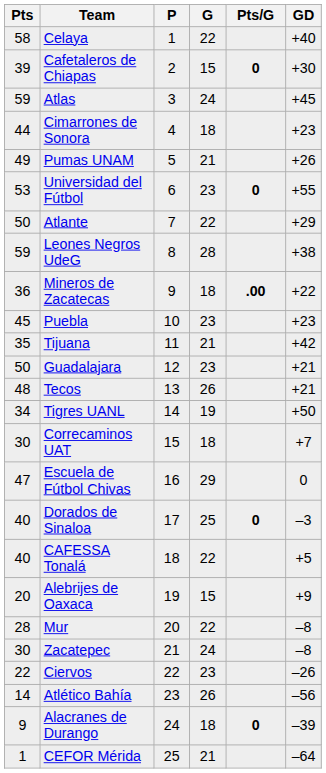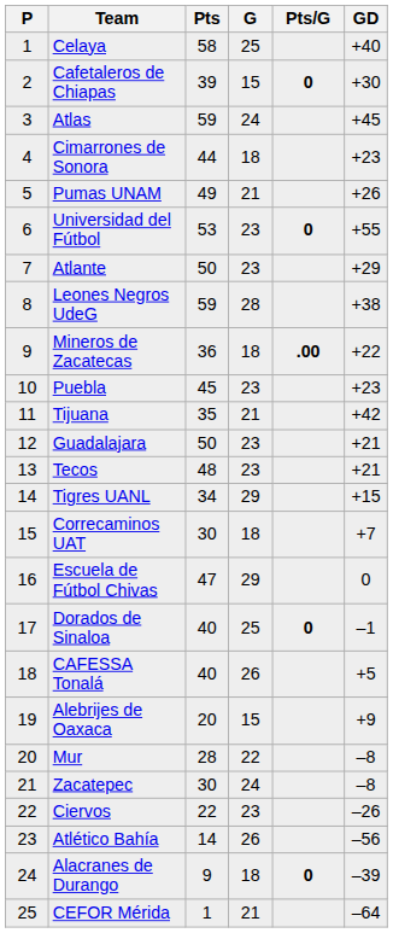 <table class="wikitable" style="text-align: center;">
 <tr>
+<th width=33>P</th>
+<th width=120>Team</th>
 <th width=33>Pts</th>
-<th width=120>Team</th>
-<th width=33>P</th>
 <th width=33>G</th>
 <th width=60>Pts/G</th>
 <th width=33>GD</th>
 </tr>
 <tr bgcolor=#EEEEEE>
+<td>1</td>
+<td align=left><a href='#'>Celaya</a></td>
 <td>58</td>
-<td align=left><a href='#'>Celaya</a></td>
-<td>1</td>
-<td>22</td>
+<td>25</td>
 <td><strong></strong></td>
 <td>+40</td>
 </tr>
 <tr bgcolor=#EEEEEE>
+<td>2</td>
+<td align=left><a href='#'>Cafetaleros de Chiapas</a></td>
 <td>39</td>
-<td align=left><a href='#'>Cafetaleros de Chiapas</a></td>
-<td>2</td>
 <td>15</td>
 <td><strong>0</strong></td>
 <td>+30</td>
 </tr>
 <tr bgcolor=#EEEEEE>
+<td>3</td>
+<td align=left><a href='#'>Atlas</a></td>
 <td>59</td>
-<td align=left><a href='#'>Atlas</a></td>
-<td>3</td>
 <td>24</td>
 <td><strong></strong></td>
 <td>+45</td>
 </tr>
 <tr bgcolor=#EEEEEE>
+<td>4</td>
+<td align=left><a href='#'>Cimarrones de Sonora</a></td>
 <td>44</td>
-<td align=left><a href='#'>Cimarrones de Sonora</a></td>
-<td>4</td>
 <td>18</td>
 <td><strong></strong></td>
 <td>+23</td>
 </tr>
 <tr bgcolor=#EEEEEE>
+<td>5</td>
+<td align=left><a href='#'>Pumas UNAM</a></td>
 <td>49</td>
-<td align=left><a href='#'>Pumas UNAM</a></td>
-<td>5</td>
 <td>21</td>
 <td><strong></strong></td>
 <td>+26</td>
 </tr>
 <tr bgcolor=#EEEEEE>
+<td>6</td>
+<td align=left><a href='#'>Universidad del Fútbol</a></td>
 <td>53</td>
-<td align=left><a href='#'>Universidad del Fútbol</a></td>
-<td>6</td>
 <td>23</td>
 <td><strong>0</strong></td>
 <td>+55</td>
 </tr>
 <tr bgcolor=#EEEEEE>
+<td>7</td>
+<td align=left><a href='#'>Atlante</a></td>
 <td>50</td>
-<td align=left><a href='#'>Atlante</a></td>
-<td>7</td>
-<td>22</td>
+<td>23</td>
 <td><strong></strong></td>
 <td>+29</td>
 </tr>
 <tr bgcolor=#EEEEEE>
+<td>8</td>
+<td align=left><a href='#'>Leones Negros UdeG</a></td>
 <td>59</td>
-<td align=left><a href='#'>Leones Negros UdeG</a></td>
-<td>8</td>
 <td>28</td>
 <td><strong></strong></td>
 <td>+38</td>
 </tr>
 <tr bgcolor=#EEEEEE>
+<td>9</td>
+<td align=left><a href='#'>Mineros de Zacatecas</a></td>
 <td>36</td>
-<td align=left><a href='#'>Mineros de Zacatecas</a></td>
-<td>9</td>
 <td>18</td>
 <td><strong>.00</strong></td>
 <td>+22</td>
 </tr>
 <tr bgcolor=#EEEEEE>
+<td>10</td>
+<td align=left><a href='#'>Puebla</a></td>
 <td>45</td>
-<td align=left><a href='#'>Puebla</a></td>
-<td>10</td>
 <td>23</td>
 <td><strong></strong></td>
 <td>+23</td>
 </tr>
 <tr bgcolor=#EEEEEE>
+<td>11</td>
+<td align=left><a href='#'>Tijuana</a></td>
 <td>35</td>
-<td align=left><a href='#'>Tijuana</a></td>
-<td>11</td>
 <td>21</td>
 <td><strong></strong></td>
 <td>+42</td>
 </tr>
 <tr bgcolor=#EEEEEE>
+<td>12</td>
+<td align=left><a href='#'>Guadalajara</a></td>
 <td>50</td>
-<td align=left><a href='#'>Guadalajara</a></td>
-<td>12</td>
 <td>23</td>
 <td><strong></strong></td>
 <td>+21</td>
 </tr>
 <tr bgcolor=#EEEEEE>
+<td>13</td>
+<td align=left><a href='#'>Tecos</a></td>
 <td>48</td>
-<td align=left><a href='#'>Tecos</a></td>
-<td>13</td>
-<td>26</td>
+<td>23</td>
 <td><strong></strong></td>
 <td>+21</td>
 </tr>
 <tr bgcolor=#EEEEEE>
+<td>14</td>
+<td align=left><a href='#'>Tigres UANL</a></td>
 <td>34</td>
-<td align=left><a href='#'>Tigres UANL</a></td>
-<td>14</td>
-<td>19</td>
+<td>29</td>
 <td><strong></strong></td>
-<td>+50</td>
+<td>+15</td>
 </tr>
 <tr bgcolor=#EEEEEE>
+<td>15</td>
+<td align=left><a href='#'>Correcaminos UAT</a></td>
 <td>30</td>
-<td align=left><a href='#'>Correcaminos UAT</a></td>
-<td>15</td>
 <td>18</td>
 <td><strong></strong></td>
 <td>+7</td>
 </tr>
 <tr bgcolor=#EEEEEE>
+<td>16</td>
+<td align=left><a href='#'>Escuela de Fútbol Chivas</a></td>
 <td>47</td>
-<td align=left><a href='#'>Escuela de Fútbol Chivas</a></td>
-<td>16</td>
 <td>29</td>
 <td><strong></strong></td>
 <td>0</td>
 </tr>
 <tr bgcolor=#EEEEEE>
+<td>17</td>
+<td align=left><a href='#'>Dorados de Sinaloa</a></td>
 <td>40</td>
-<td align=left><a href='#'>Dorados de Sinaloa</a></td>
-<td>17</td>
 <td>25</td>
 <td><strong>0</strong></td>
-<td>–3</td>
+<td>–1</td>
 </tr>
 <tr bgcolor=#EEEEEE>
+<td>18</td>
+<td align=left><a href='#'>CAFESSA Tonalá</a></td>
 <td>40</td>
-<td align=left><a href='#'>CAFESSA Tonalá</a></td>
-<td>18</td>
-<td>22</td>
+<td>26</td>
 <td><strong></strong></td>
 <td>+5</td>
 </tr>
 <tr bgcolor=#EEEEEE>
+<td>19</td>
+<td align=left><a href='#'>Alebrijes de Oaxaca</a></td>
 <td>20</td>
-<td align=left><a href='#'>Alebrijes de Oaxaca</a></td>
-<td>19</td>
 <td>15</td>
 <td><strong></strong></td>
 <td>+9</td>
 </tr>
 <tr bgcolor=#EEEEEE>
+<td>20</td>
+<td align=left><a href='#'>Mur</a></td>
 <td>28</td>
-<td align=left><a href='#'>Mur</a></td>
-<td>20</td>
 <td>22</td>
 <td><strong></strong></td>
 <td>–8</td>
 </tr>
 <tr bgcolor=#EEEEEE>
+<td>21</td>
+<td align=left><a href='#'>Zacatepec</a></td>
 <td>30</td>
-<td align=left><a href='#'>Zacatepec</a></td>
-<td>21</td>
 <td>24</td>
 <td><strong></strong></td>
 <td>–8</td>
 </tr>
 <tr bgcolor=#EEEEEE>
 <td>22</td>
 <td align=left><a href='#'>Ciervos</a></td>
 <td>22</td>
 <td>23</td>
 <td><strong></strong></td>
 <td>–26</td>
 </tr>
 <tr bgcolor=#EEEEEE>
+<td>23</td>
+<td align=left><a href='#'>Atlético Bahía</a></td>
 <td>14</td>
-<td align=left><a href='#'>Atlético Bahía</a></td>
-<td>23</td>
 <td>26</td>
 <td><strong></strong></td>
 <td>–56</td>
 </tr>
 <tr bgcolor=#EEEEEE>
+<td>24</td>
+<td align=left><a href='#'>Alacranes de Durango</a></td>
 <td>9</td>
-<td align=left><a href='#'>Alacranes de Durango</a></td>
-<td>24</td>
 <td>18</td>
 <td><strong>0</strong></td>
 <td>–39</td>
 </tr>
 <tr bgcolor=#EEEEEE>
+<td>25</td>
+<td align=left><a href='#'>CEFOR Mérida</a></td>
 <td>1</td>
-<td align=left><a href='#'>CEFOR Mérida</a></td>
-<td>25</td>
 <td>21</td>
 <td><strong></strong></td>
 <td>–64</td>
 </tr>
 </table>
